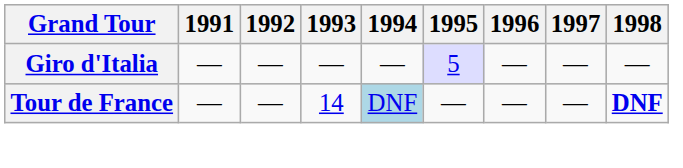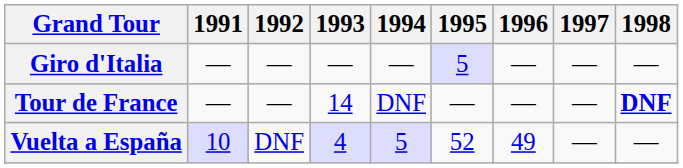 <table class="wikitable plainrowheaders">
 <tr>
 <th scope="col"><a href='#'>Grand Tour</a></th>
 <th scope="col">1991</th>
 <th scope="col">1992</th>
 <th scope="col">1993</th>
 <th scope="col">1994</th>
 <th scope="col">1995</th>
 <th scope="col">1996</th>
 <th scope="col">1997</th>
 <th scope="col">1998</th>
 </tr>
 <tr style="text-align:center;">
 <th scope="row"> <a href='#'>Giro d'Italia</a></th>
 <td>—</td>
 <td>—</td>
 <td>—</td>
 <td>—</td>
 <td style="background:#ddf;"><a href='#'>5</a></td>
 <td>—</td>
 <td>—</td>
 <td>—</td>
 </tr>
 <tr style="text-align:center;">
 <th scope="row"> <a href='#'>Tour de France</a></th>
 <td>—</td>
 <td>—</td>
 <td><a href='#'>14</a></td>
-<td style="background: lightblue;"><a href='#'>DNF</a></td>
+<td><a href='#'>DNF</a></td>
 <td>—</td>
 <td>—</td>
 <td>—</td>
 <td><strong><a href='#'>DNF</a></strong></td>
 </tr>
+<tr style="text-align:center;">
+<th scope="row"> <a href='#'>Vuelta a España</a></th>
+<td style="background:#ddf;"><a href='#'>10</a></td>
+<td><a href='#'>DNF</a></td>
+<td style="background:#ddf;"><a href='#'>4</a></td>
+<td style="background:#ddf;"><a href='#'>5</a></td>
+<td><a href='#'>52</a></td>
+<td><a href='#'>49</a></td>
+<td>—</td>
+<td>—</td>
+</tr>
 </table>
